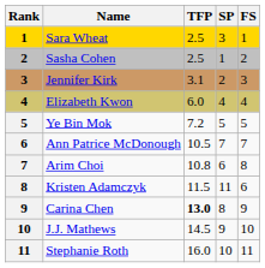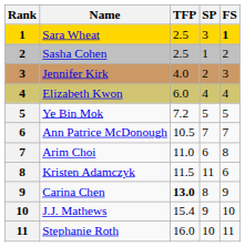 <table class="wikitable">
 <tr>
 <th>Rank</th>
 <th>Name</th>
 <th>TFP</th>
 <th>SP</th>
 <th>FS</th>
 </tr>
 <tr bgcolor="gold">
 <td align="center"><strong>1</strong></td>
 <td><a href='#'>Sara Wheat</a></td>
 <td>2.5</td>
 <td>3</td>
-<td>1</td>
+<td><strong>1</strong></td>
 </tr>
 <tr bgcolor="silver">
 <td align="center"><strong>2</strong></td>
 <td><a href='#'>Sasha Cohen</a></td>
 <td>2.5</td>
 <td>1</td>
 <td>2</td>
 </tr>
 <tr bgcolor="cc9966">
 <td align="center"><strong>3</strong></td>
 <td><a href='#'>Jennifer Kirk</a></td>
-<td>3.1</td>
+<td>4.0</td>
 <td>2</td>
 <td>3</td>
 </tr>
 <tr bgcolor="#d1c571">
 <td align="center"><strong>4</strong></td>
 <td><a href='#'>Elizabeth Kwon</a></td>
 <td>6.0</td>
 <td>4</td>
 <td>4</td>
 </tr>
 <tr>
 <th>5</th>
 <td><a href='#'>Ye Bin Mok</a></td>
 <td>7.2</td>
 <td>5</td>
 <td>5</td>
 </tr>
 <tr>
 <th>6</th>
 <td><a href='#'>Ann Patrice McDonough</a></td>
 <td>10.5</td>
 <td>7</td>
 <td>7</td>
 </tr>
 <tr>
 <th>7</th>
 <td><a href='#'>Arim Choi</a></td>
-<td>10.8</td>
+<td>11.0</td>
 <td>6</td>
 <td>8</td>
 </tr>
 <tr>
 <th>8</th>
 <td><a href='#'>Kristen Adamczyk</a></td>
 <td>11.5</td>
 <td>11</td>
 <td>6</td>
 </tr>
 <tr>
 <th>9</th>
 <td><a href='#'>Carina Chen</a></td>
 <td><strong>13.0</strong></td>
 <td>8</td>
 <td>9</td>
 </tr>
 <tr>
 <th>10</th>
 <td><a href='#'>J.J. Mathews</a></td>
-<td>14.5</td>
+<td>15.4</td>
 <td>9</td>
 <td>10</td>
 </tr>
 <tr>
 <th>11</th>
 <td><a href='#'>Stephanie Roth</a></td>
 <td>16.0</td>
 <td>10</td>
 <td>11</td>
 </tr>
 </table>
